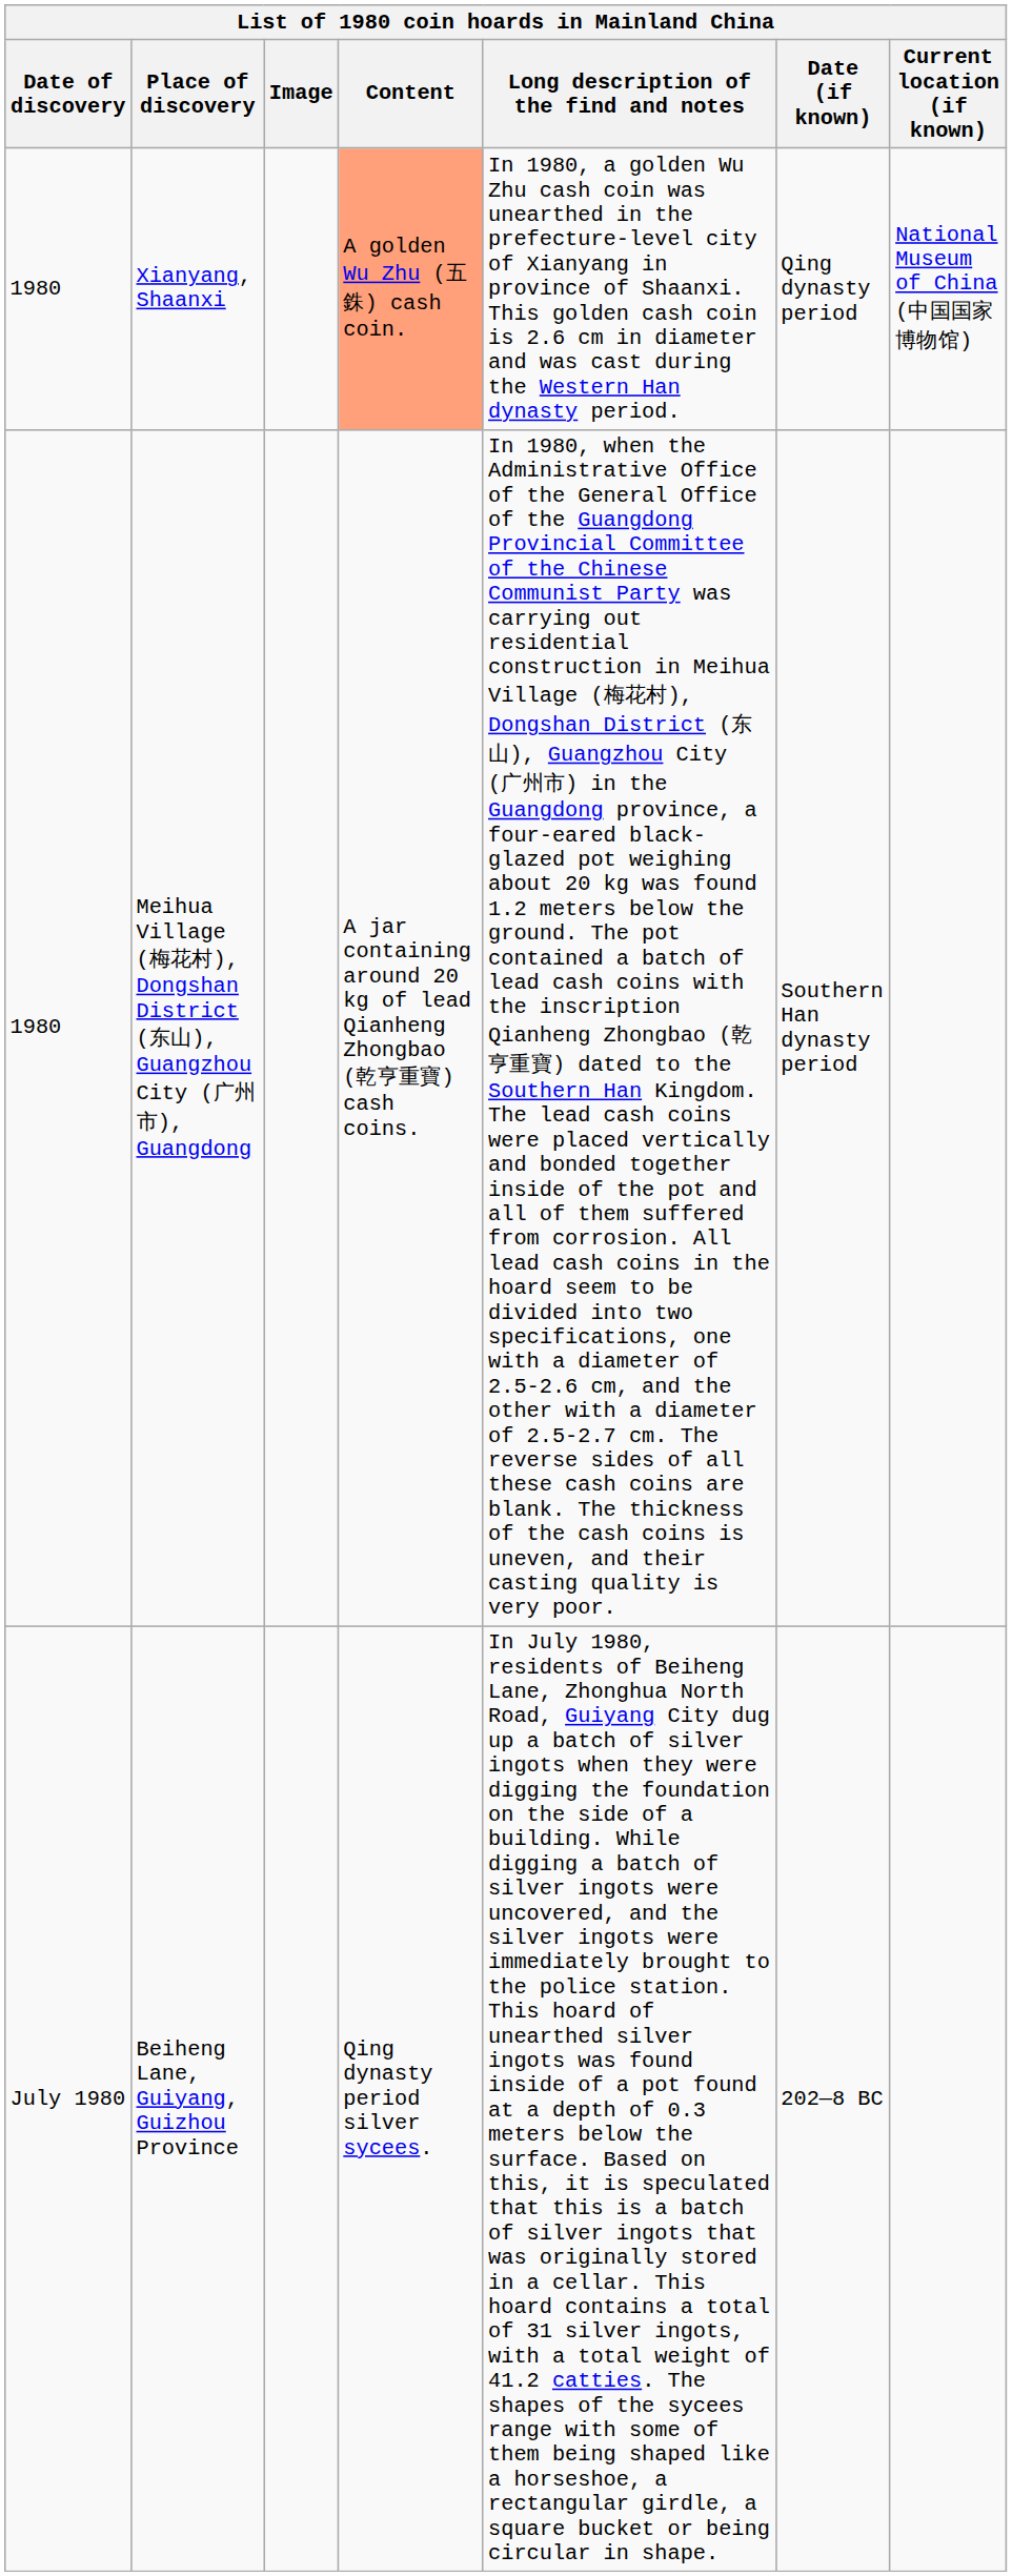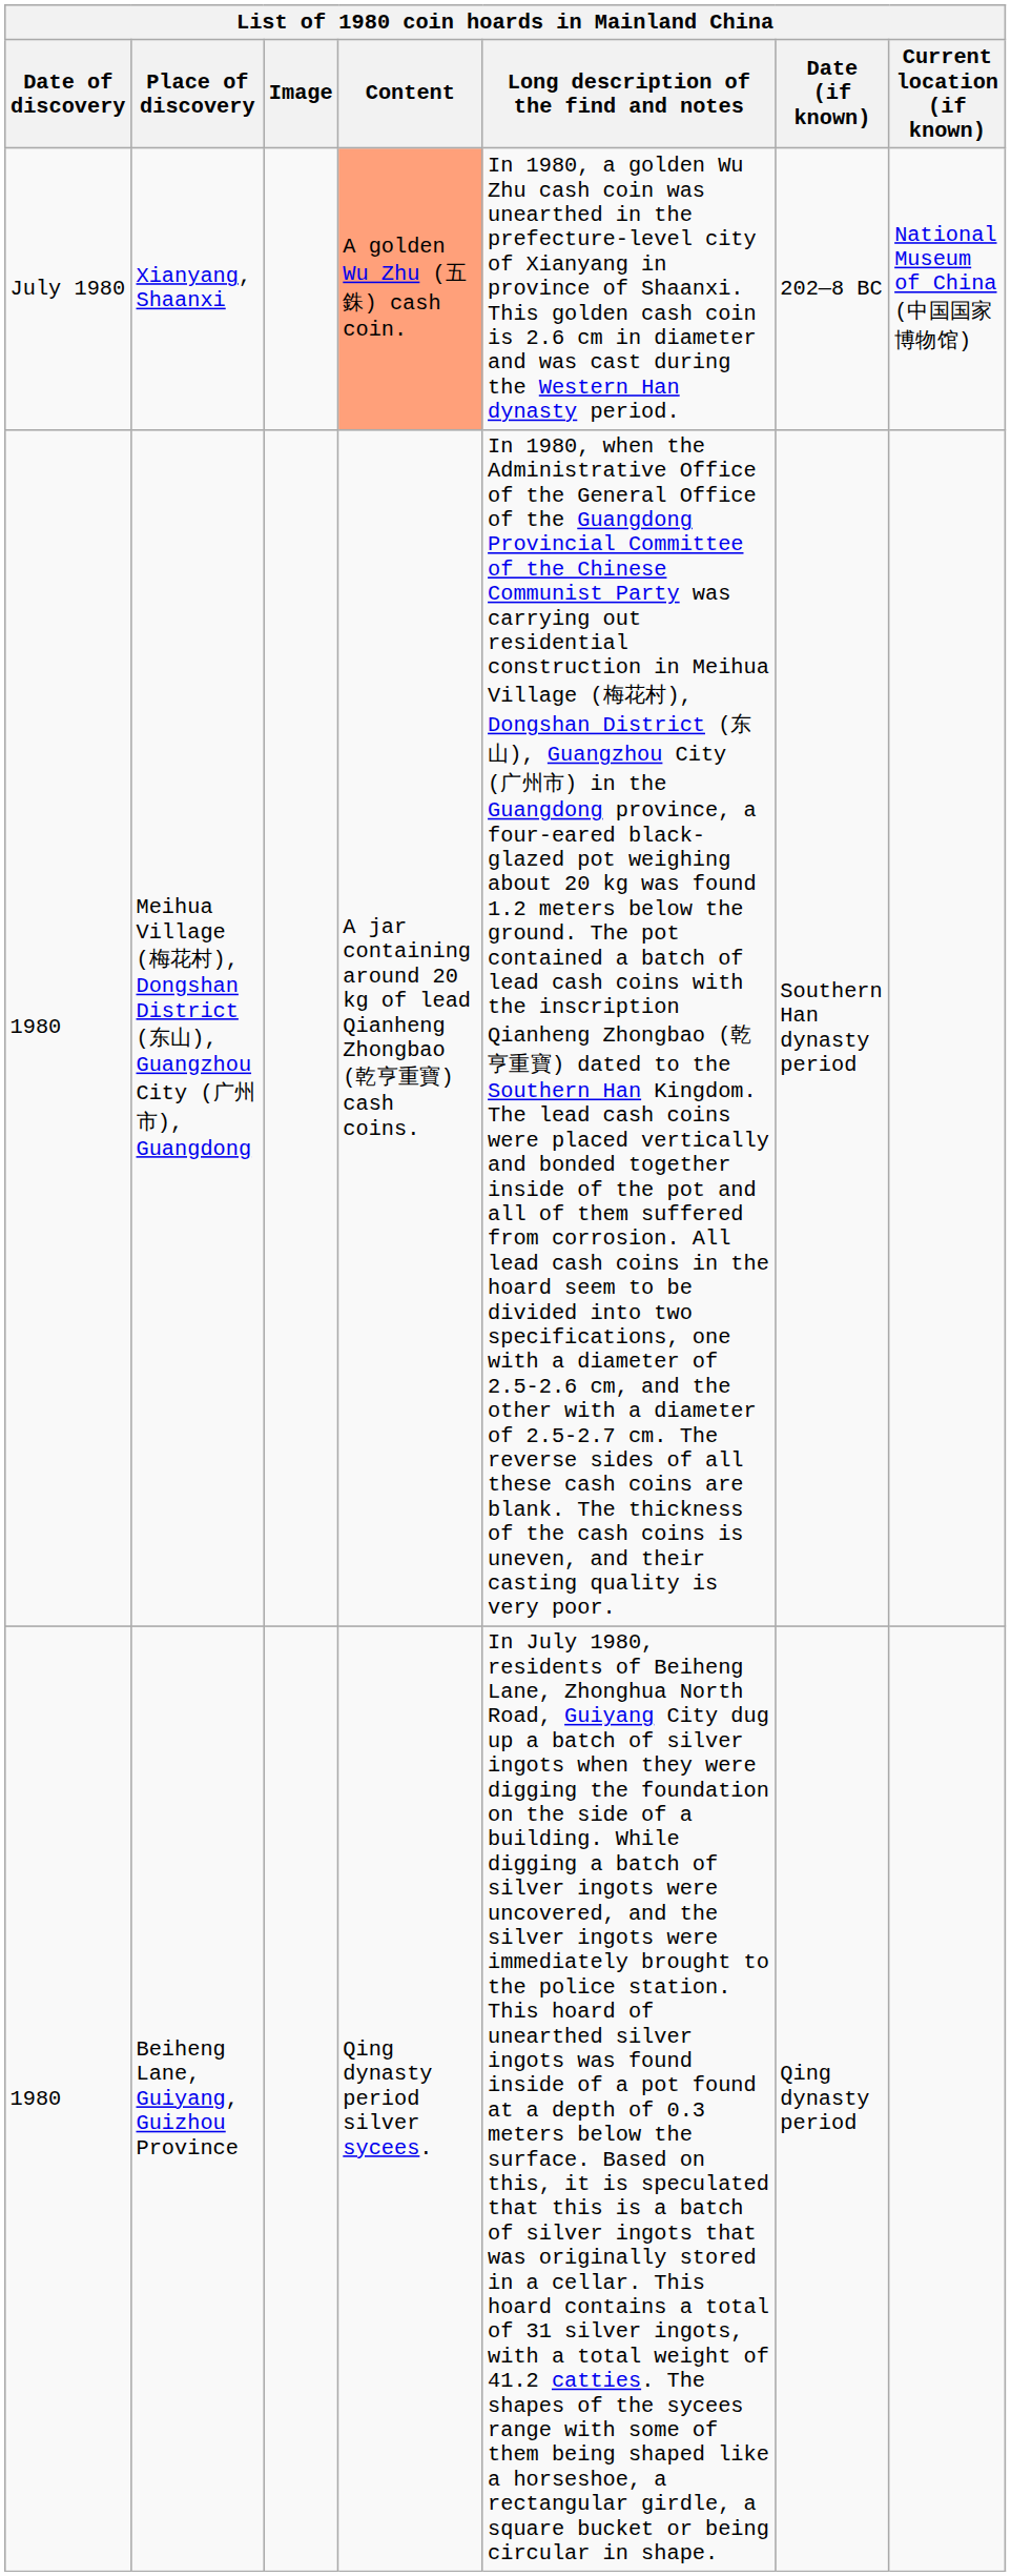 <table class="wikitable" style="font-size: 100%">
 <tr>
 <th colspan=7>List of 1980 coin hoards in Mainland China</th>
 </tr>
 <tr>
 <th>Date of discovery</th>
 <th>Place of discovery</th>
 <th>Image</th>
 <th>Content</th>
 <th>Long description of the find and notes</th>
 <th>Date<br>(if known)</th>
 <th>Current location<br>(if known)</th>
 </tr>
 <tr>
-<td>1980</td>
+<td>July 1980</td>
 <td><a href='#'>Xianyang</a>, <a href='#'>Shaanxi</a></td>
 <td></td>
 <td style="background: lightsalmon;">A golden <a href='#'>Wu Zhu</a> (五銖) cash coin.</td>
 <td>In 1980, a golden Wu Zhu cash coin was unearthed in the prefecture-level city of Xianyang in province of Shaanxi. This golden cash coin is 2.6 cm in diameter and was cast during the <a href='#'>Western Han dynasty</a> period.</td>
-<td>Qing dynasty period</td>
+<td>202—8 BC</td>
 <td><a href='#'>National Museum of China</a> (中国国家博物馆)</td>
 </tr>
 <tr>
 <td>1980</td>
 <td>Meihua Village (梅花村), <a href='#'>Dongshan District</a> (东山), <a href='#'>Guangzhou</a> City (广州市), <a href='#'>Guangdong</a></td>
 <td></td>
 <td>A jar containing around 20 kg of lead Qianheng Zhongbao (乾亨重寶) cash coins.</td>
 <td>In 1980, when the Administrative Office of the General Office of the <a href='#'>Guangdong Provincial Committee of the Chinese Communist Party</a> was carrying out residential construction in Meihua Village (梅花村), <a href='#'>Dongshan District</a> (东山), <a href='#'>Guangzhou</a> City (广州市) in the <a href='#'>Guangdong</a> province, a four-eared black-glazed pot weighing about 20 kg was found 1.2 meters below the ground. The pot contained a batch of lead cash coins with the inscription Qianheng Zhongbao (乾亨重寶) dated to the <a href='#'>Southern Han</a> Kingdom. The lead cash coins were placed vertically and bonded together inside of the pot and all of them suffered from corrosion. All lead cash coins in the hoard seem to be divided into two specifications, one with a diameter of 2.5-2.6 cm, and the other with a diameter of 2.5-2.7 cm. The reverse sides of all these cash coins are blank. The thickness of the cash coins is uneven, and their casting quality is very poor.</td>
 <td>Southern Han dynasty period</td>
 <td></td>
 </tr>
 <tr>
-<td>July 1980</td>
+<td>1980</td>
 <td>Beiheng Lane, <a href='#'>Guiyang</a>, <a href='#'>Guizhou</a> Province</td>
 <td></td>
 <td>Qing dynasty period silver <a href='#'>sycees</a>.</td>
 <td>In July 1980, residents of Beiheng Lane, Zhonghua North Road, <a href='#'>Guiyang</a> City dug up a batch of silver ingots when they were digging the foundation on the side of a building. While digging a batch of silver ingots were uncovered, and the silver ingots were immediately brought to the police station. This hoard of unearthed silver ingots was found inside of a pot found at a depth of 0.3 meters below the surface. Based on this, it is speculated that this is a batch of silver ingots that was originally stored in a cellar. This hoard contains a total of 31 silver ingots, with a total weight of 41.2 <a href='#'>catties</a>. The shapes of the sycees range with some of them being shaped like a horseshoe, a rectangular girdle, a square bucket or being circular in shape.</td>
-<td>202—8 BC</td>
+<td>Qing dynasty period</td>
 <td></td>
 </tr>
 </table>
